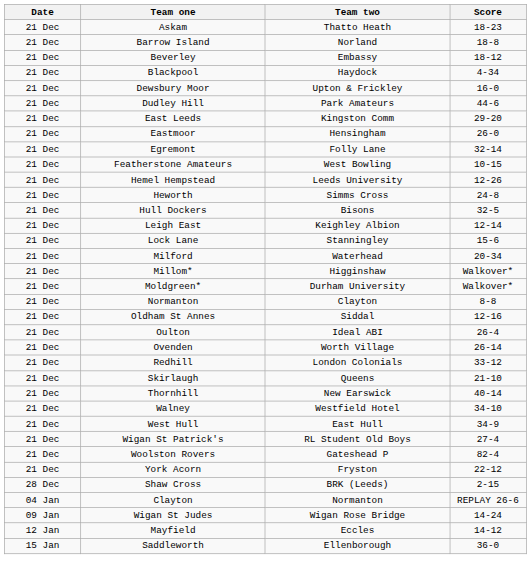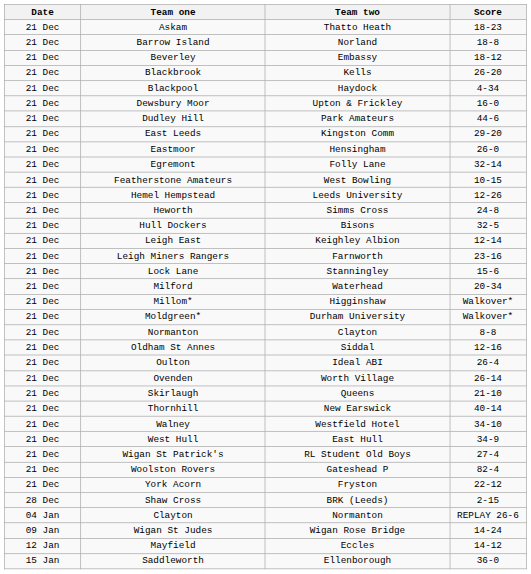 <table class="wikitable" style="text-align: center">
 <tr>
 <th width=100>Date</th>
 <th width=250>Team one</th>
 <th width=250>Team two</th>
 <th width=100>Score</th>
 </tr>
 <tr>
 <td>21 Dec</td>
 <td>Askam</td>
 <td>Thatto Heath</td>
 <td>18-23</td>
 </tr>
 <tr>
 <td>21 Dec</td>
 <td>Barrow Island</td>
 <td>Norland</td>
 <td>18-8</td>
 </tr>
 <tr>
 <td>21 Dec</td>
 <td>Beverley</td>
 <td>Embassy</td>
 <td>18-12</td>
+</tr>
+<tr>
+<td>21 Dec</td>
+<td>Blackbrook</td>
+<td>Kells</td>
+<td>26-20</td>
 </tr>
 <tr>
 <td>21 Dec</td>
 <td>Blackpool</td>
 <td>Haydock</td>
 <td>4-34</td>
 </tr>
 <tr>
 <td>21 Dec</td>
 <td>Dewsbury Moor</td>
 <td>Upton & Frickley</td>
 <td>16-0</td>
 </tr>
 <tr>
 <td>21 Dec</td>
 <td>Dudley Hill</td>
 <td>Park Amateurs</td>
 <td>44-6</td>
 </tr>
 <tr>
 <td>21 Dec</td>
 <td>East Leeds</td>
 <td>Kingston Comm</td>
 <td>29-20</td>
 </tr>
 <tr>
 <td>21 Dec</td>
 <td>Eastmoor</td>
 <td>Hensingham</td>
 <td>26-0</td>
 </tr>
 <tr>
 <td>21 Dec</td>
 <td>Egremont</td>
 <td>Folly Lane</td>
 <td>32-14</td>
 </tr>
 <tr>
 <td>21 Dec</td>
 <td>Featherstone Amateurs</td>
 <td>West Bowling</td>
 <td>10-15</td>
 </tr>
 <tr>
 <td>21 Dec</td>
 <td>Hemel Hempstead</td>
 <td>Leeds University</td>
 <td>12-26</td>
 </tr>
 <tr>
 <td>21 Dec</td>
 <td>Heworth</td>
 <td>Simms Cross</td>
 <td>24-8</td>
 </tr>
 <tr>
 <td>21 Dec</td>
 <td>Hull Dockers</td>
 <td>Bisons</td>
 <td>32-5</td>
 </tr>
 <tr>
 <td>21 Dec</td>
 <td>Leigh East</td>
 <td>Keighley Albion</td>
 <td>12-14</td>
 </tr>
 <tr>
 <td>21 Dec</td>
+<td>Leigh Miners Rangers</td>
+<td>Farnworth</td>
+<td>23-16</td>
+</tr>
+<tr>
+<td>21 Dec</td>
 <td>Lock Lane</td>
 <td>Stanningley</td>
 <td>15-6</td>
 </tr>
 <tr>
 <td>21 Dec</td>
 <td>Milford</td>
 <td>Waterhead</td>
 <td>20-34</td>
 </tr>
 <tr>
 <td>21 Dec</td>
 <td>Millom*</td>
 <td>Higginshaw</td>
 <td>Walkover*</td>
 </tr>
 <tr>
 <td>21 Dec</td>
 <td>Moldgreen*</td>
 <td>Durham University</td>
 <td>Walkover*</td>
 </tr>
 <tr>
 <td>21 Dec</td>
 <td>Normanton</td>
 <td>Clayton</td>
 <td>8-8</td>
 </tr>
 <tr>
 <td>21 Dec</td>
 <td>Oldham St Annes</td>
 <td>Siddal</td>
 <td>12-16</td>
 </tr>
 <tr>
 <td>21 Dec</td>
 <td>Oulton</td>
 <td>Ideal ABI</td>
 <td>26-4</td>
 </tr>
 <tr>
 <td>21 Dec</td>
 <td>Ovenden</td>
 <td>Worth Village</td>
 <td>26-14</td>
-</tr>
-<tr>
-<td>21 Dec</td>
-<td>Redhill</td>
-<td>London Colonials</td>
-<td>33-12</td>
 </tr>
 <tr>
 <td>21 Dec</td>
 <td>Skirlaugh</td>
 <td>Queens</td>
 <td>21-10</td>
 </tr>
 <tr>
 <td>21 Dec</td>
 <td>Thornhill</td>
 <td>New Earswick</td>
 <td>40-14</td>
 </tr>
 <tr>
 <td>21 Dec</td>
 <td>Walney</td>
 <td>Westfield Hotel</td>
 <td>34-10</td>
 </tr>
 <tr>
 <td>21 Dec</td>
 <td>West Hull</td>
 <td>East Hull</td>
 <td>34-9</td>
 </tr>
 <tr>
 <td>21 Dec</td>
 <td>Wigan St Patrick's</td>
 <td>RL Student Old Boys</td>
 <td>27-4</td>
 </tr>
 <tr>
 <td>21 Dec</td>
 <td>Woolston Rovers</td>
 <td>Gateshead P</td>
 <td>82-4</td>
 </tr>
 <tr>
 <td>21 Dec</td>
 <td>York Acorn</td>
 <td>Fryston</td>
 <td>22-12</td>
 </tr>
 <tr>
 <td>28 Dec</td>
 <td>Shaw Cross</td>
 <td>BRK (Leeds)</td>
 <td>2-15</td>
 </tr>
 <tr>
 <td>04 Jan</td>
 <td>Clayton</td>
 <td>Normanton</td>
 <td>REPLAY 26-6</td>
 </tr>
 <tr>
 <td>09 Jan</td>
 <td>Wigan St Judes</td>
 <td>Wigan Rose Bridge</td>
 <td>14-24</td>
 </tr>
 <tr>
 <td>12 Jan</td>
 <td>Mayfield</td>
 <td>Eccles</td>
 <td>14-12</td>
 </tr>
 <tr>
 <td>15 Jan</td>
 <td>Saddleworth</td>
 <td>Ellenborough</td>
 <td>36-0</td>
 </tr>
 </table>
